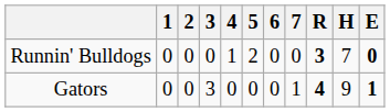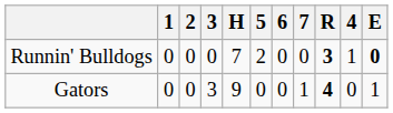 <table align = right border="2" cellpadding="4" cellspacing="0" style="margin: 1em 1em 1em 1em; background: #F9F9F9; border: 1px #aaa solid; border-collapse: collapse;">
 <tr align=center style="background: #F2F2F2;">
 <th></th>
 <th>1</th>
 <th>2</th>
 <th>3</th>
-<th>4</th>
+<th>H</th>
 <th>5</th>
 <th>6</th>
 <th>7</th>
 <th>R</th>
-<th>H</th>
+<th>4</th>
 <th>E</th>
 </tr>
 <tr align=center>
 <td>Runnin' Bulldogs</td>
 <td>0</td>
 <td>0</td>
 <td>0</td>
-<td>1</td>
+<td>7</td>
 <td>2</td>
 <td>0</td>
 <td>0</td>
 <td><strong>3</strong></td>
-<td>7</td>
+<td>1</td>
 <td><strong>0</strong></td>
 </tr>
 <tr align=center>
 <td>Gators</td>
 <td>0</td>
 <td>0</td>
 <td>3</td>
-<td>0</td>
+<td>9</td>
 <td>0</td>
 <td>0</td>
 <td>1</td>
 <td><strong>4</strong></td>
-<td>9</td>
-<td><strong>1</strong></td>
+<td>0</td>
+<td>1</td>
 </tr>
 </table>
